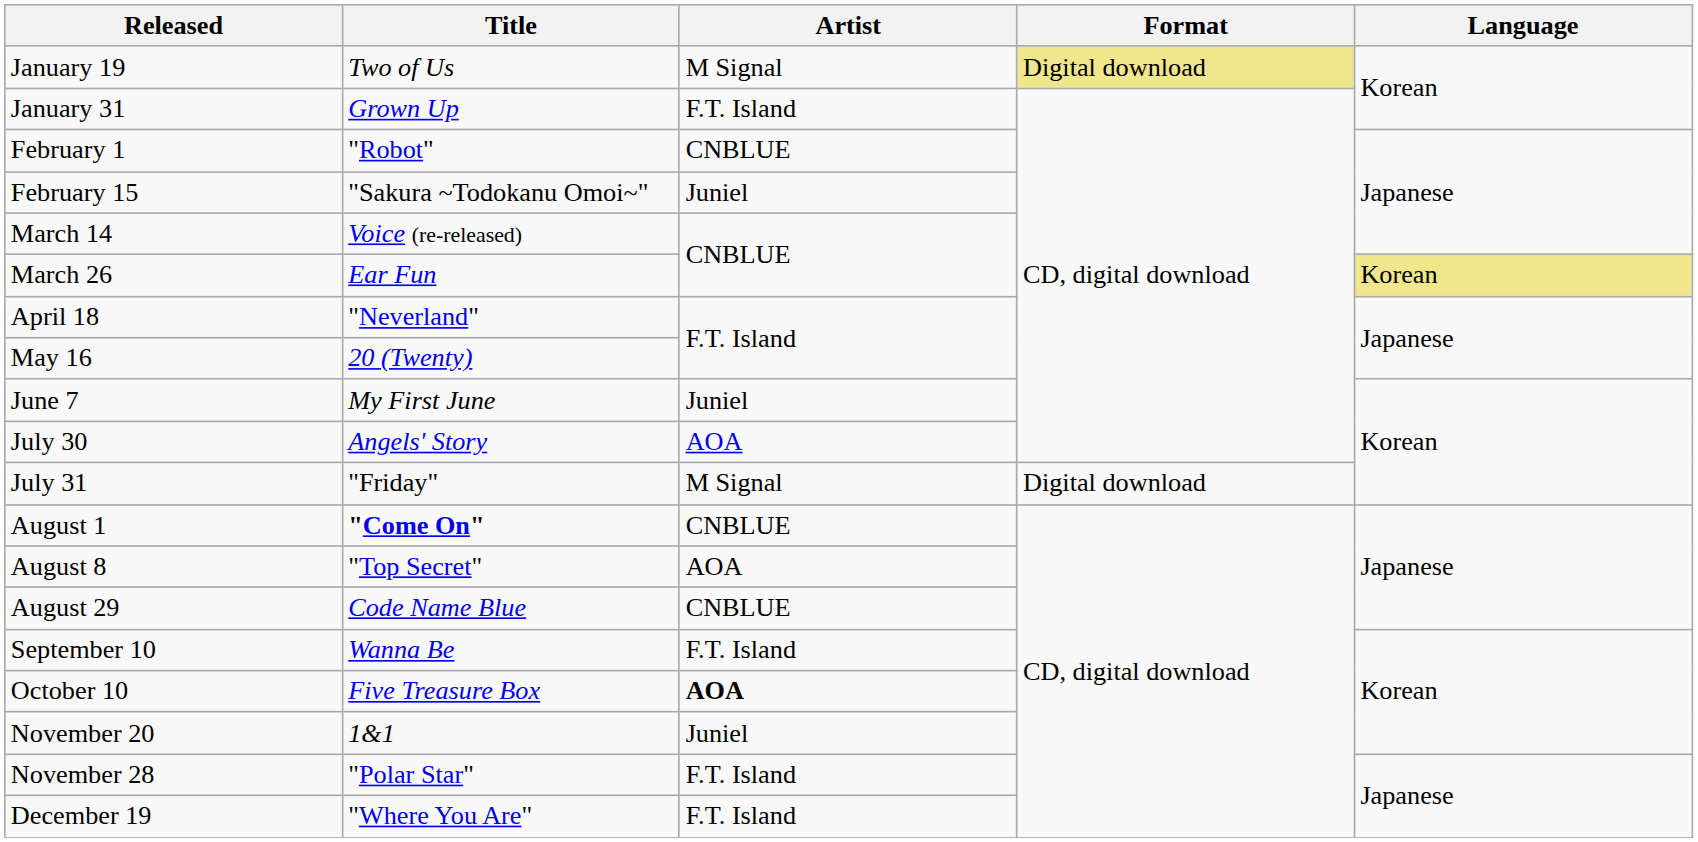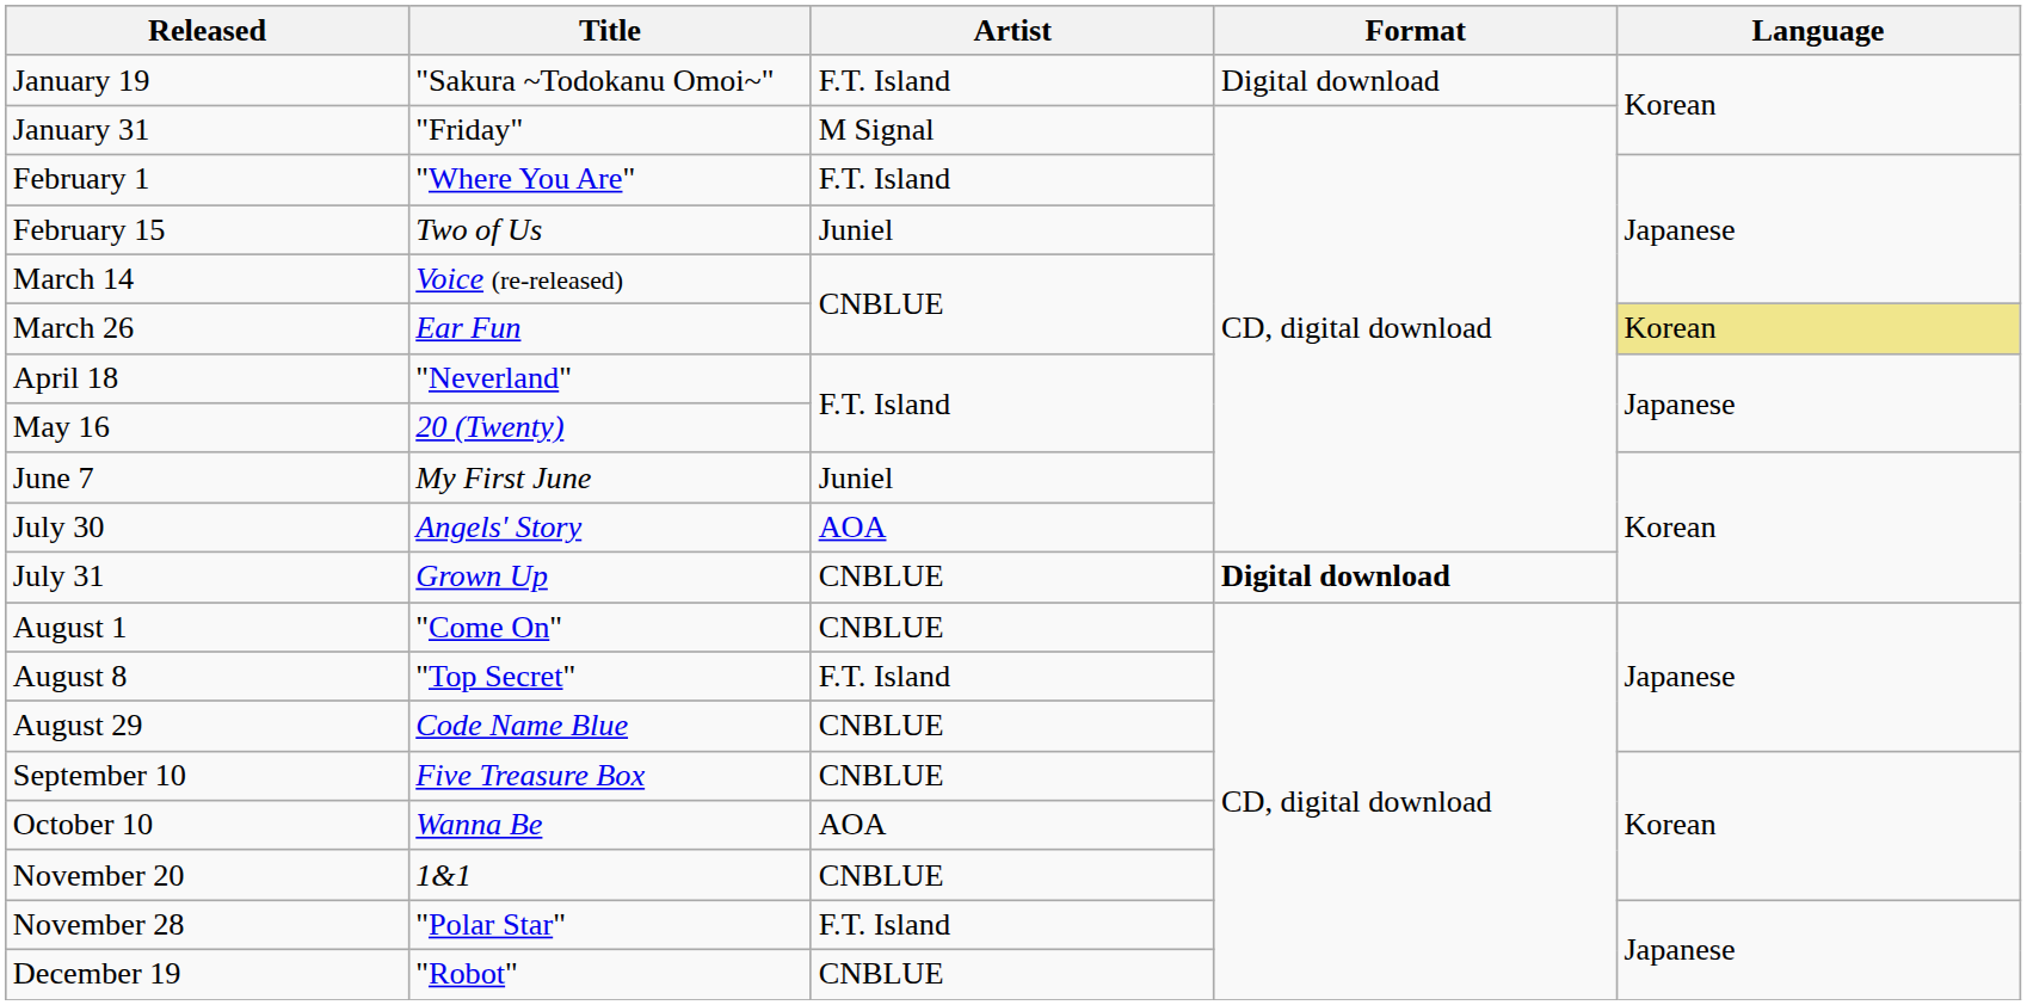 <table class="wikitable sortable" align="left center" style="width:65%;">
 <tr>
 <th style="width:20%;">Released</th>
 <th style="width:20%;">Title</th>
 <th style="width:20%;">Artist</th>
 <th style="width:20%;">Format</th>
 <th style="width:20%;">Language</th>
 </tr>
 <tr>
 <td>January 19</td>
-<td><em>Two of Us</em></td>
-<td>M Signal</td>
-<td style="background: khaki;">Digital download</td>
+<td>"Sakura ~Todokanu Omoi~"</td>
+<td>F.T. Island</td>
+<td>Digital download</td>
 <td rowspan="2">Korean</td>
 </tr>
 <tr>
 <td>January 31</td>
-<td><em><a href='#'>Grown Up</a></em></td>
-<td>F.T. Island</td>
+<td>"Friday"</td>
+<td>M Signal</td>
 <td rowspan="9">CD, digital download</td>
 </tr>
 <tr>
 <td>February 1</td>
-<td>"<a href='#'>Robot</a>"</td>
-<td>CNBLUE</td>
+<td>"<a href='#'>Where You Are</a>"</td>
+<td>F.T. Island</td>
 <td rowspan="3">Japanese</td>
 </tr>
 <tr>
 <td>February 15</td>
-<td>"Sakura ~Todokanu Omoi~"</td>
+<td><em>Two of Us</em></td>
 <td>Juniel</td>
 </tr>
 <tr>
 <td>March 14</td>
 <td><em><a href='#'>Voice</a></em> <small>(re-released)</small></td>
 <td rowspan="2">CNBLUE</td>
 </tr>
 <tr>
 <td>March 26</td>
 <td><em><a href='#'>Ear Fun</a></em></td>
 <td style="background: khaki;">Korean</td>
 </tr>
 <tr>
 <td>April 18</td>
 <td>"<a href='#'>Neverland</a>"</td>
 <td rowspan="2">F.T. Island</td>
 <td rowspan="2">Japanese</td>
 </tr>
 <tr>
 <td>May 16</td>
 <td><em><a href='#'>20 (Twenty)</a></em></td>
 </tr>
 <tr>
 <td>June 7</td>
 <td><em>My First June</em></td>
 <td>Juniel</td>
 <td rowspan="3">Korean</td>
 </tr>
 <tr>
 <td>July 30</td>
 <td><em><a href='#'>Angels' Story</a></em></td>
 <td><a href='#'>AOA</a></td>
 </tr>
 <tr>
 <td>July 31</td>
-<td>"Friday"</td>
-<td>M Signal</td>
-<td>Digital download</td>
+<td><em><a href='#'>Grown Up</a></em></td>
+<td>CNBLUE</td>
+<td><strong>Digital download</strong></td>
 </tr>
 <tr>
 <td>August 1</td>
-<td><strong>"<a href='#'>Come On</a>"</strong></td>
+<td>"<a href='#'>Come On</a>"</td>
 <td>CNBLUE</td>
 <td rowspan="10">CD, digital download</td>
 <td rowspan="3">Japanese</td>
 </tr>
 <tr>
 <td>August 8</td>
 <td>"<a href='#'>Top Secret</a>"</td>
-<td>AOA</td>
+<td>F.T. Island</td>
 </tr>
 <tr>
 <td>August 29</td>
 <td><em><a href='#'>Code Name Blue</a></em></td>
 <td>CNBLUE</td>
 </tr>
 <tr>
 <td>September 10</td>
-<td><em><a href='#'>Wanna Be</a></em></td>
-<td>F.T. Island</td>
+<td><em><a href='#'>Five Treasure Box</a></em></td>
+<td>CNBLUE</td>
 <td rowspan="3">Korean</td>
 </tr>
 <tr>
 <td>October 10</td>
-<td><em><a href='#'>Five Treasure Box</a></em></td>
-<td><strong>AOA</strong></td>
+<td><em><a href='#'>Wanna Be</a></em></td>
+<td>AOA</td>
 </tr>
 <tr>
 <td>November 20</td>
 <td><em>1&1</em></td>
-<td>Juniel</td>
+<td>CNBLUE</td>
 </tr>
 <tr>
 <td>November 28</td>
 <td>"<a href='#'>Polar Star</a>"</td>
 <td>F.T. Island</td>
 <td rowspan="2">Japanese</td>
 </tr>
 <tr>
 <td>December 19</td>
-<td>"<a href='#'>Where You Are</a>"</td>
-<td>F.T. Island</td>
+<td>"<a href='#'>Robot</a>"</td>
+<td>CNBLUE</td>
 </tr>
 </table>
